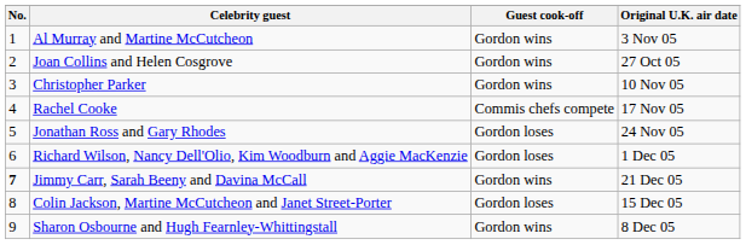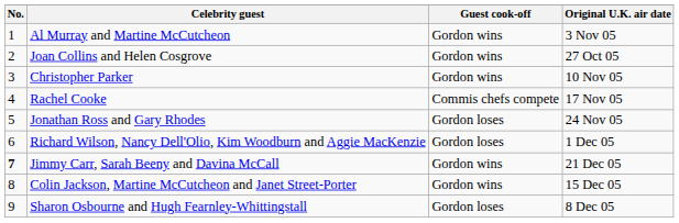 <table class="wikitable">
 <tr>
 </tr>
 <tr style="font-size:10pt;font-weight:bold">
 <th>No.</th>
 <th>Celebrity guest</th>
 <th>Guest cook-off</th>
 <th>Original U.K. air date</th>
 </tr>
 <tr>
 <td>1</td>
 <td><a href='#'>Al Murray</a> and <a href='#'>Martine McCutcheon</a></td>
 <td>Gordon wins</td>
 <td>3 Nov 05</td>
 </tr>
 <tr>
 <td>2</td>
 <td><a href='#'>Joan Collins</a> and Helen Cosgrove</td>
 <td>Gordon wins</td>
 <td>27 Oct 05</td>
 </tr>
 <tr>
 <td>3</td>
 <td><a href='#'>Christopher Parker</a></td>
 <td>Gordon wins</td>
 <td>10 Nov 05</td>
 </tr>
 <tr>
 <td>4</td>
 <td><a href='#'>Rachel Cooke</a></td>
 <td>Commis chefs compete</td>
 <td>17 Nov 05</td>
 </tr>
 <tr>
 <td>5</td>
 <td><a href='#'>Jonathan Ross</a> and <a href='#'>Gary Rhodes</a></td>
 <td>Gordon loses</td>
 <td>24 Nov 05</td>
 </tr>
 <tr>
 <td>6</td>
 <td><a href='#'>Richard Wilson</a>, <a href='#'>Nancy Dell'Olio</a>, <a href='#'>Kim Woodburn</a> and <a href='#'>Aggie MacKenzie</a></td>
 <td>Gordon loses</td>
 <td>1 Dec 05</td>
 </tr>
 <tr>
 <td><strong>7</strong></td>
 <td><a href='#'>Jimmy Carr</a>, <a href='#'>Sarah Beeny</a> and <a href='#'>Davina McCall</a></td>
 <td>Gordon wins</td>
 <td>21 Dec 05</td>
 </tr>
 <tr>
 <td>8</td>
 <td><a href='#'>Colin Jackson</a>, <a href='#'>Martine McCutcheon</a> and <a href='#'>Janet Street-Porter</a></td>
-<td>Gordon loses</td>
+<td>Gordon wins</td>
 <td>15 Dec 05</td>
 </tr>
 <tr>
 <td>9</td>
 <td><a href='#'>Sharon Osbourne</a> and <a href='#'>Hugh Fearnley-Whittingstall</a></td>
-<td>Gordon wins</td>
+<td>Gordon loses</td>
 <td>8 Dec 05</td>
 </tr>
 </table>
